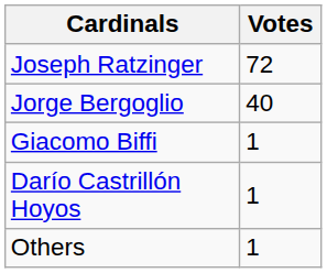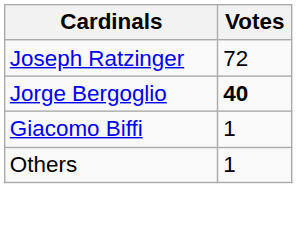 <table class="wikitable">
 <tr>
 <th width="145px">Cardinals</th>
 <th width="45px">Votes</th>
 </tr>
 <tr>
 <td><a href='#'>Joseph Ratzinger</a></td>
 <td><div>72</div></td>
 </tr>
 <tr>
 <td><a href='#'>Jorge Bergoglio</a></td>
-<td><div>40</div></td>
+<td><strong><div>40</div></strong></td>
 </tr>
 <tr>
 <td><a href='#'>Giacomo Biffi</a></td>
-<td><div>1</div></td>
-</tr>
-<tr>
-<td><a href='#'>Darío Castrillón Hoyos</a></td>
 <td><div>1</div></td>
 </tr>
 <tr>
 <td>Others</td>
 <td><div>1</div></td>
 </tr>
 </table>
